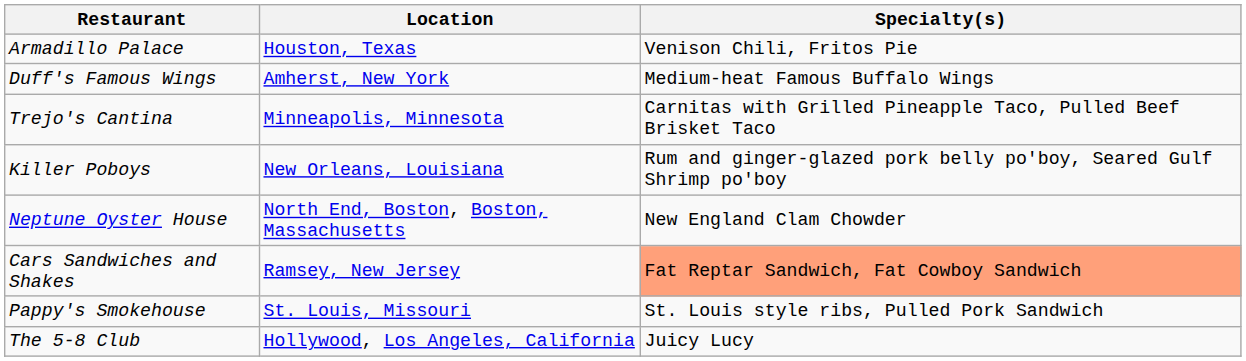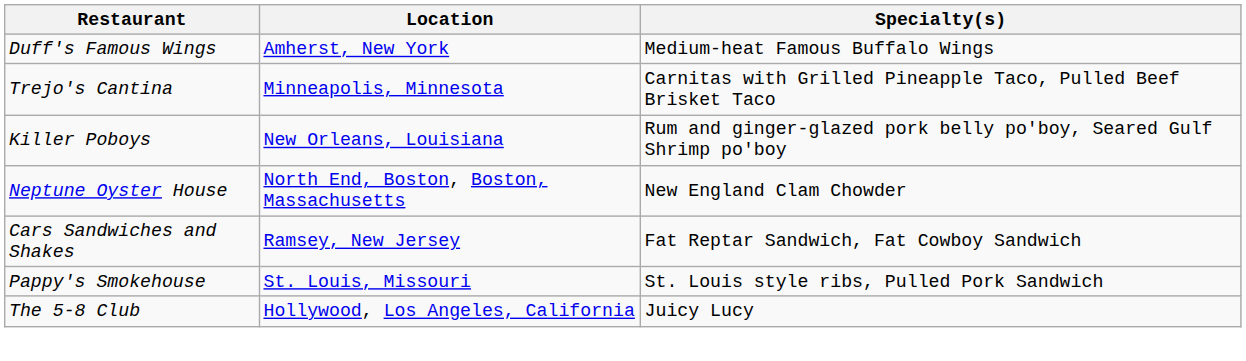 <table class="wikitable" style="width:100%;">
 <tr>
 <th>Restaurant</th>
 <th>Location</th>
 <th>Specialty(s)</th>
-</tr>
-<tr>
-<td><em>Armadillo Palace</em></td>
-<td><a href='#'>Houston, Texas</a></td>
-<td>Venison Chili, Fritos Pie</td>
 </tr>
 <tr>
 <td><em>Duff's Famous Wings</em></td>
 <td><a href='#'>Amherst, New York</a></td>
 <td>Medium-heat Famous Buffalo Wings</td>
 </tr>
 <tr>
 <td><em>Trejo's Cantina</em></td>
 <td><a href='#'>Minneapolis, Minnesota</a></td>
 <td>Carnitas with Grilled Pineapple Taco, Pulled Beef Brisket Taco</td>
 </tr>
 <tr>
 <td><em>Killer Poboys</em></td>
 <td><a href='#'>New Orleans, Louisiana</a></td>
 <td>Rum and ginger-glazed pork belly po'boy, Seared Gulf Shrimp po'boy</td>
 </tr>
 <tr>
 <td><em><a href='#'>Neptune Oyster</a> House</em></td>
 <td><a href='#'>North End, Boston</a>, <a href='#'>Boston, Massachusetts</a></td>
 <td>New England Clam Chowder</td>
 </tr>
 <tr>
 <td><em>Cars Sandwiches and Shakes</em></td>
 <td><a href='#'>Ramsey, New Jersey</a></td>
-<td style="background: lightsalmon;">Fat Reptar Sandwich, Fat Cowboy Sandwich</td>
+<td>Fat Reptar Sandwich, Fat Cowboy Sandwich</td>
 </tr>
 <tr>
 <td><em>Pappy's Smokehouse</em></td>
 <td><a href='#'>St. Louis, Missouri</a></td>
 <td>St. Louis style ribs, Pulled Pork Sandwich</td>
 </tr>
 <tr>
 <td><em>The 5-8 Club</em></td>
 <td><a href='#'>Hollywood</a>, <a href='#'>Los Angeles, California</a></td>
 <td>Juicy Lucy</td>
 </tr>
 </table>
